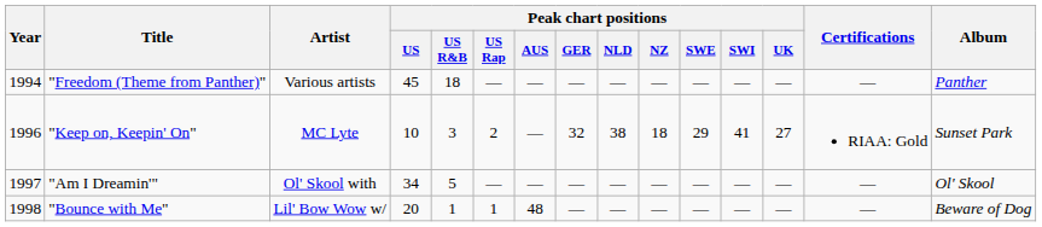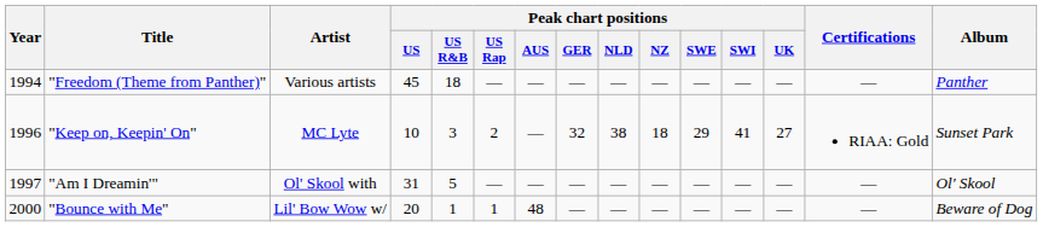 <table class="wikitable" style="text-align:center;">
 <tr>
 <th rowspan="2">Year</th>
 <th rowspan="2">Title</th>
 <th rowspan="2">Artist</th>
 <th colspan="10">Peak chart positions</th>
 <th rowspan="2"><a href='#'>Certifications</a><br></th>
 <th rowspan="2">Album</th>
 </tr>
 <tr style="font-size:smaller;">
 <th width="35"><a href='#'>US</a><br></th>
 <th width="35"><a href='#'>US<br>R&B</a><br></th>
 <th width="35"><a href='#'>US<br>Rap</a><br></th>
 <th width="35"><a href='#'>AUS</a><br></th>
 <th width="35"><a href='#'>GER</a><br></th>
 <th width="35"><a href='#'>NLD</a><br></th>
 <th width="35"><a href='#'>NZ</a><br></th>
 <th width="35"><a href='#'>SWE</a><br></th>
 <th width="35"><a href='#'>SWI</a><br></th>
 <th width="35"><a href='#'>UK</a><br></th>
 </tr>
 <tr>
 <td>1994</td>
 <td align="left">"<a href='#'>Freedom (Theme from Panther)</a>"</td>
 <td>Various artists</td>
 <td>45</td>
 <td>18</td>
 <td>—</td>
 <td>—</td>
 <td>—</td>
 <td>—</td>
 <td>—</td>
 <td>—</td>
 <td>—</td>
 <td>—</td>
 <td>—</td>
 <td align="left"><em><a href='#'>Panther</a></em></td>
 </tr>
 <tr>
 <td>1996</td>
 <td align="left">"<a href='#'>Keep on, Keepin' On</a>"</td>
 <td><a href='#'>MC Lyte</a></td>
 <td>10</td>
 <td>3</td>
 <td>2</td>
 <td>—</td>
 <td>32</td>
 <td>38</td>
 <td>18</td>
 <td>29</td>
 <td>41</td>
 <td>27</td>
 <td align="left"><br><ul><li>RIAA: Gold</li></ul></td>
 <td align="left"><em>Sunset Park</em></td>
 </tr>
 <tr>
 <td>1997</td>
 <td align="left">"Am I Dreamin'"</td>
 <td><a href='#'>Ol' Skool</a> with<br></td>
-<td>34</td>
+<td>31</td>
 <td>5</td>
 <td>—</td>
 <td>—</td>
 <td>—</td>
 <td>—</td>
 <td>—</td>
 <td>—</td>
 <td>—</td>
 <td>—</td>
 <td>—</td>
 <td align="left"><em>Ol' Skool</em></td>
 </tr>
 <tr>
-<td>1998</td>
+<td>2000</td>
 <td align="left">"<a href='#'>Bounce with Me</a>"</td>
 <td><a href='#'>Lil' Bow Wow</a> w/<br></td>
 <td>20</td>
 <td>1</td>
 <td>1</td>
 <td>48</td>
 <td>—</td>
 <td>—</td>
 <td>—</td>
 <td>—</td>
 <td>—</td>
 <td>—</td>
 <td>—</td>
 <td align="left"><em>Beware of Dog</em></td>
 </tr>
 </table>
